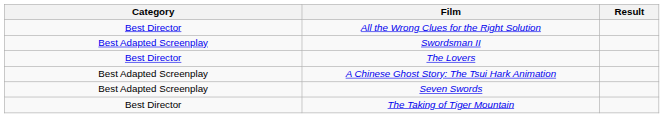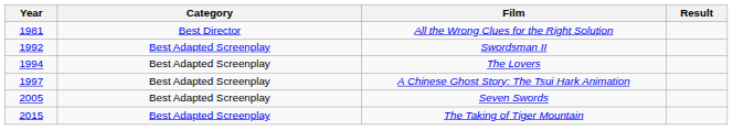 <table class="wikitable" style="text-align:center;width:85%; ">
 <tr>
+<th style="width:3%;">Year</th>
 <th style="width:20%;">Category</th>
 <th style="width:20%;">Film</th>
 <th style="width:3%;">Result</th>
 </tr>
 <tr>
+<td style="text-align:center;"><a href='#'>1981</a></td>
 <td><a href='#'>Best Director</a></td>
 <td><em><a href='#'>All the Wrong Clues for the Right Solution</a></em></td>
 <td></td>
 </tr>
 <tr>
+<td style="text-align:center;"><a href='#'>1992</a></td>
 <td><a href='#'>Best Adapted Screenplay</a></td>
 <td><em><a href='#'>Swordsman II</a></em></td>
 <td></td>
 </tr>
 <tr>
-<td><a href='#'>Best Director</a></td>
+<td style="text-align:center;"><a href='#'>1994</a></td>
+<td>Best Adapted Screenplay</td>
 <td><em><a href='#'>The Lovers</a></em></td>
 <td></td>
 </tr>
 <tr>
+<td style="text-align:center;"><a href='#'>1997</a></td>
 <td>Best Adapted Screenplay</td>
 <td><em><a href='#'>A Chinese Ghost Story: The Tsui Hark Animation</a></em></td>
 <td></td>
 </tr>
 <tr>
+<td style="text-align:center;"><a href='#'>2005</a></td>
 <td>Best Adapted Screenplay</td>
 <td><em><a href='#'>Seven Swords</a></em></td>
 <td></td>
 </tr>
 <tr>
-<td>Best Director</td>
+<td style="text-align:center;"><a href='#'>2015</a></td>
+<td><a href='#'>Best Adapted Screenplay</a></td>
 <td><em><a href='#'>The Taking of Tiger Mountain</a></em></td>
 <td></td>
 </tr>
 </table>
